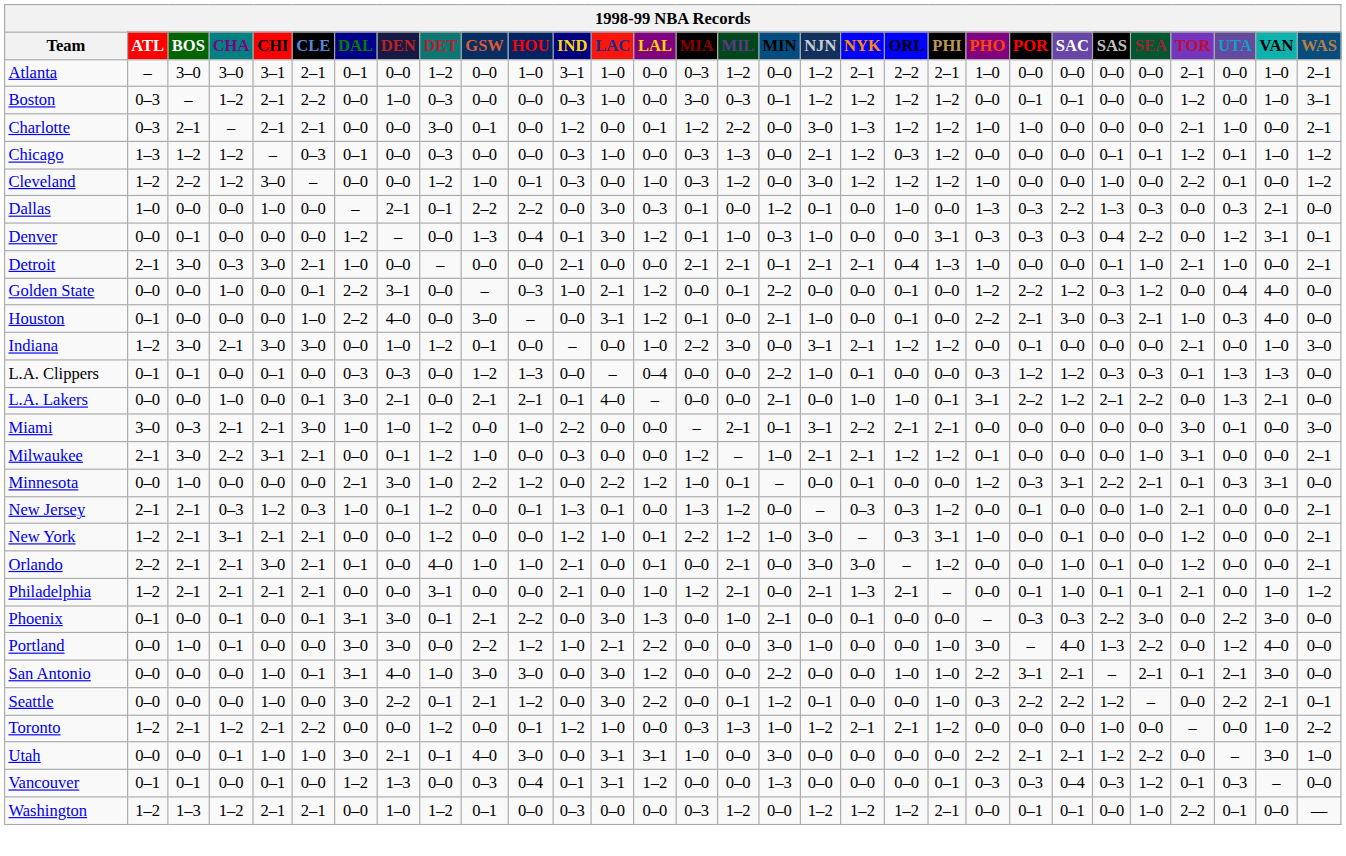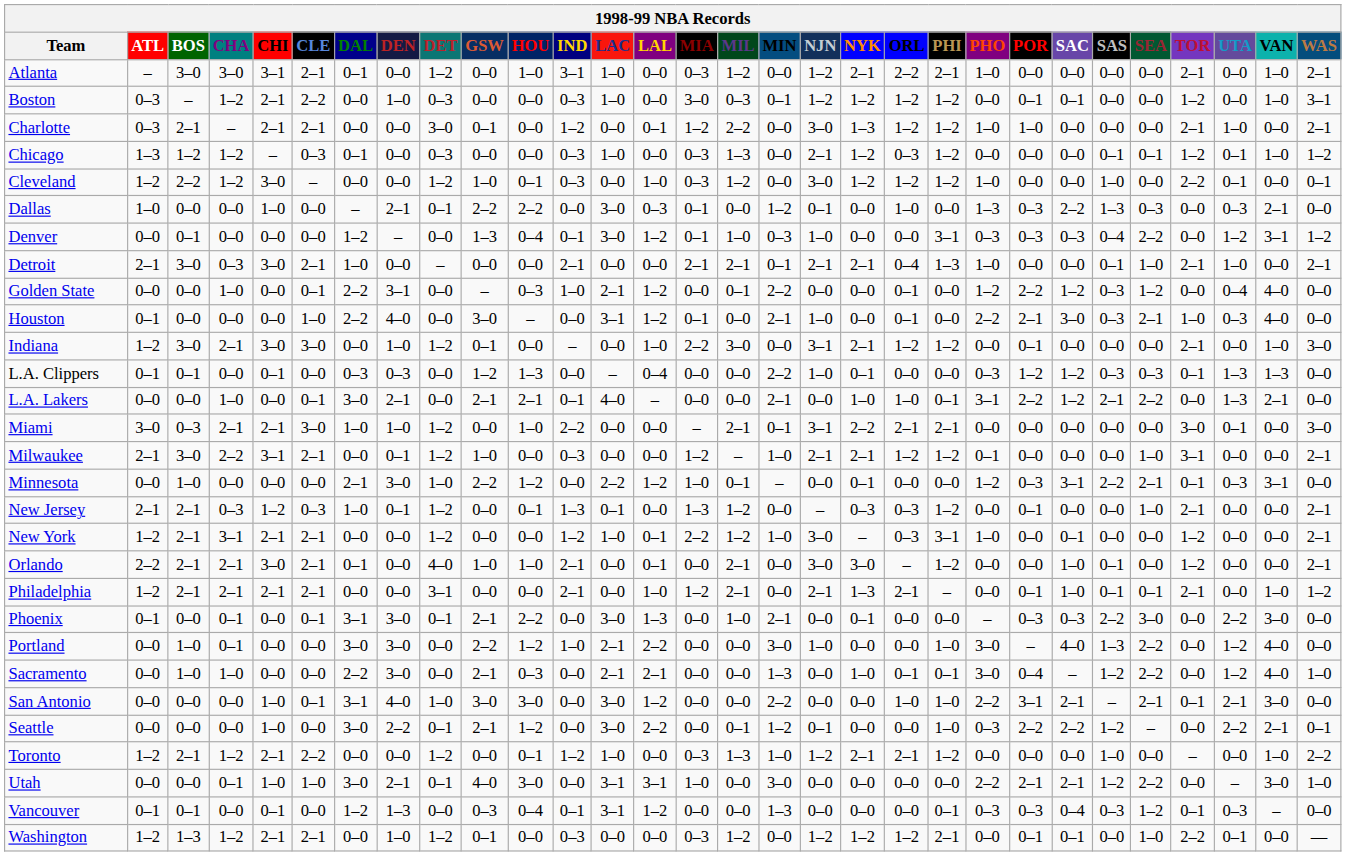 <table class="wikitable" style="font-size:90%; text-align:center;">
 <tr>
 <th colspan=30>1998-99 NBA Records</th>
 </tr>
 <tr>
 <th width=100>Team</th>
 <th style="background:#FF0000;color:#FFFFFF;width=35">ATL</th>
 <th style="background:#006400;color:#FFFFFF;width=35">BOS</th>
 <th style="background:#008080;color:#800080;width=35">CHA</th>
 <th style="background:#FF0000;color:#000000;width=35">CHI</th>
 <th style="background:#000000;color:#5787DC;width=35">CLE</th>
 <th style="background:#00008B;color:#008000;width=35">DAL</th>
 <th style="background:#141A44;color:#BC2224;width=35">DEN</th>
 <th style="background:#0C7674;color:#BB222C;width=35">DET</th>
 <th style="background:#072E63;color:#DC5A34;width=35">GSW</th>
 <th style="background:#002366;color:#FF0000;width=35">HOU</th>
 <th style="background:#000080;color:#FFD700;width=35">IND</th>
 <th style="background:#F9160D;color:#1A2E8B;width=35">LAC</th>
 <th style="background:#800080;color:#FFD700;width=35">LAL</th>
 <th style="background:#000000;color:#8B0000;width=35">MIA</th>
 <th style="background:#00471B;color:#5C378A;width=35">MIL</th>
 <th style="background:#044D80;color:#000000;width=35">MIN</th>
 <th style="background:#12305B;color:#C4CED4;width=35">NJN</th>
 <th style="background:#0000FF;color:#FF8C00;width=35">NYK</th>
 <th style="background:#0000FF;color:#000000;width=35">ORL</th>
 <th style="background:#000000;color:#BB9754;width=35">PHI</th>
 <th style="background:#800080;color:#FF4500;width=35">PHO</th>
 <th style="background:#000000;color:#FF0000;width=35">POR</th>
 <th style="background:#6846A8;color:#FFFFFF;width=35">SAC</th>
 <th style="background:#000000;color:#C0C0C0;width=35">SAS</th>
 <th style="background:#005831;color:#992634;width=35">SEA</th>
 <th style="background:#7436BF;color:#BE0F34;width=35">TOR</th>
 <th style="background:#644A9C;color:#149BC7;width=35">UTA</th>
 <th style="background:#0CB2AC;color:#000000;width=35">VAN</th>
 <th style="background:#044D7D;color:#BC7A44;width=35">WAS</th>
 </tr>
 <tr>
 <td style="text-align:left;"><a href='#'>Atlanta</a></td>
 <td>–</td>
 <td>3–0</td>
 <td>3–0</td>
 <td>3–1</td>
 <td>2–1</td>
 <td>0–1</td>
 <td>0–0</td>
 <td>1–2</td>
 <td>0–0</td>
 <td>1–0</td>
 <td>3–1</td>
 <td>1–0</td>
 <td>0–0</td>
 <td>0–3</td>
 <td>1–2</td>
 <td>0–0</td>
 <td>1–2</td>
 <td>2–1</td>
 <td>2–2</td>
 <td>2–1</td>
 <td>1–0</td>
 <td>0–0</td>
 <td>0–0</td>
 <td>0–0</td>
 <td>0–0</td>
 <td>2–1</td>
 <td>0–0</td>
 <td>1–0</td>
 <td>2–1</td>
 </tr>
 <tr>
 <td style="text-align:left;"><a href='#'>Boston</a></td>
 <td>0–3</td>
 <td>–</td>
 <td>1–2</td>
 <td>2–1</td>
 <td>2–2</td>
 <td>0–0</td>
 <td>1–0</td>
 <td>0–3</td>
 <td>0–0</td>
 <td>0–0</td>
 <td>0–3</td>
 <td>1–0</td>
 <td>0–0</td>
 <td>3–0</td>
 <td>0–3</td>
 <td>0–1</td>
 <td>1–2</td>
 <td>1–2</td>
 <td>1–2</td>
 <td>1–2</td>
 <td>0–0</td>
 <td>0–1</td>
 <td>0–1</td>
 <td>0–0</td>
 <td>0–0</td>
 <td>1–2</td>
 <td>0–0</td>
 <td>1–0</td>
 <td>3–1</td>
 </tr>
 <tr>
 <td style="text-align:left;"><a href='#'>Charlotte</a></td>
 <td>0–3</td>
 <td>2–1</td>
 <td>–</td>
 <td>2–1</td>
 <td>2–1</td>
 <td>0–0</td>
 <td>0–0</td>
 <td>3–0</td>
 <td>0–1</td>
 <td>0–0</td>
 <td>1–2</td>
 <td>0–0</td>
 <td>0–1</td>
 <td>1–2</td>
 <td>2–2</td>
 <td>0–0</td>
 <td>3–0</td>
 <td>1–3</td>
 <td>1–2</td>
 <td>1–2</td>
 <td>1–0</td>
 <td>1–0</td>
 <td>0–0</td>
 <td>0–0</td>
 <td>0–0</td>
 <td>2–1</td>
 <td>1–0</td>
 <td>0–0</td>
 <td>2–1</td>
 </tr>
 <tr>
 <td style="text-align:left;"><a href='#'>Chicago</a></td>
 <td>1–3</td>
 <td>1–2</td>
 <td>1–2</td>
 <td>–</td>
 <td>0–3</td>
 <td>0–1</td>
 <td>0–0</td>
 <td>0–3</td>
 <td>0–0</td>
 <td>0–0</td>
 <td>0–3</td>
 <td>1–0</td>
 <td>0–0</td>
 <td>0–3</td>
 <td>1–3</td>
 <td>0–0</td>
 <td>2–1</td>
 <td>1–2</td>
 <td>0–3</td>
 <td>1–2</td>
 <td>0–0</td>
 <td>0–0</td>
 <td>0–0</td>
 <td>0–1</td>
 <td>0–1</td>
 <td>1–2</td>
 <td>0–1</td>
 <td>1–0</td>
 <td>1–2</td>
 </tr>
 <tr>
 <td style="text-align:left;"><a href='#'>Cleveland</a></td>
 <td>1–2</td>
 <td>2–2</td>
 <td>1–2</td>
 <td>3–0</td>
 <td>–</td>
 <td>0–0</td>
 <td>0–0</td>
 <td>1–2</td>
 <td>1–0</td>
 <td>0–1</td>
 <td>0–3</td>
 <td>0–0</td>
 <td>1–0</td>
 <td>0–3</td>
 <td>1–2</td>
 <td>0–0</td>
 <td>3–0</td>
 <td>1–2</td>
 <td>1–2</td>
 <td>1–2</td>
 <td>1–0</td>
 <td>0–0</td>
 <td>0–0</td>
 <td>1–0</td>
 <td>0–0</td>
 <td>2–2</td>
 <td>0–1</td>
 <td>0–0</td>
-<td>1–2</td>
+<td>0–1</td>
 </tr>
 <tr>
 <td style="text-align:left;"><a href='#'>Dallas</a></td>
 <td>1–0</td>
 <td>0–0</td>
 <td>0–0</td>
 <td>1–0</td>
 <td>0–0</td>
 <td>–</td>
 <td>2–1</td>
 <td>0–1</td>
 <td>2–2</td>
 <td>2–2</td>
 <td>0–0</td>
 <td>3–0</td>
 <td>0–3</td>
 <td>0–1</td>
 <td>0–0</td>
 <td>1–2</td>
 <td>0–1</td>
 <td>0–0</td>
 <td>1–0</td>
 <td>0–0</td>
 <td>1–3</td>
 <td>0–3</td>
 <td>2–2</td>
 <td>1–3</td>
 <td>0–3</td>
 <td>0–0</td>
 <td>0–3</td>
 <td>2–1</td>
 <td>0–0</td>
 </tr>
 <tr>
 <td style="text-align:left;"><a href='#'>Denver</a></td>
 <td>0–0</td>
 <td>0–1</td>
 <td>0–0</td>
 <td>0–0</td>
 <td>0–0</td>
 <td>1–2</td>
 <td>–</td>
 <td>0–0</td>
 <td>1–3</td>
 <td>0–4</td>
 <td>0–1</td>
 <td>3–0</td>
 <td>1–2</td>
 <td>0–1</td>
 <td>1–0</td>
 <td>0–3</td>
 <td>1–0</td>
 <td>0–0</td>
 <td>0–0</td>
 <td>3–1</td>
 <td>0–3</td>
 <td>0–3</td>
 <td>0–3</td>
 <td>0–4</td>
 <td>2–2</td>
 <td>0–0</td>
 <td>1–2</td>
 <td>3–1</td>
-<td>0–1</td>
+<td>1–2</td>
 </tr>
 <tr>
 <td style="text-align:left;"><a href='#'>Detroit</a></td>
 <td>2–1</td>
 <td>3–0</td>
 <td>0–3</td>
 <td>3–0</td>
 <td>2–1</td>
 <td>1–0</td>
 <td>0–0</td>
 <td>–</td>
 <td>0–0</td>
 <td>0–0</td>
 <td>2–1</td>
 <td>0–0</td>
 <td>0–0</td>
 <td>2–1</td>
 <td>2–1</td>
 <td>0–1</td>
 <td>2–1</td>
 <td>2–1</td>
 <td>0–4</td>
 <td>1–3</td>
 <td>1–0</td>
 <td>0–0</td>
 <td>0–0</td>
 <td>0–1</td>
 <td>1–0</td>
 <td>2–1</td>
 <td>1–0</td>
 <td>0–0</td>
 <td>2–1</td>
 </tr>
 <tr>
 <td style="text-align:left;"><a href='#'>Golden State</a></td>
 <td>0–0</td>
 <td>0–0</td>
 <td>1–0</td>
 <td>0–0</td>
 <td>0–1</td>
 <td>2–2</td>
 <td>3–1</td>
 <td>0–0</td>
 <td>–</td>
 <td>0–3</td>
 <td>1–0</td>
 <td>2–1</td>
 <td>1–2</td>
 <td>0–0</td>
 <td>0–1</td>
 <td>2–2</td>
 <td>0–0</td>
 <td>0–0</td>
 <td>0–1</td>
 <td>0–0</td>
 <td>1–2</td>
 <td>2–2</td>
 <td>1–2</td>
 <td>0–3</td>
 <td>1–2</td>
 <td>0–0</td>
 <td>0–4</td>
 <td>4–0</td>
 <td>0–0</td>
 </tr>
 <tr>
 <td style="text-align:left;"><a href='#'>Houston</a></td>
 <td>0–1</td>
 <td>0–0</td>
 <td>0–0</td>
 <td>0–0</td>
 <td>1–0</td>
 <td>2–2</td>
 <td>4–0</td>
 <td>0–0</td>
 <td>3–0</td>
 <td>–</td>
 <td>0–0</td>
 <td>3–1</td>
 <td>1–2</td>
 <td>0–1</td>
 <td>0–0</td>
 <td>2–1</td>
 <td>1–0</td>
 <td>0–0</td>
 <td>0–1</td>
 <td>0–0</td>
 <td>2–2</td>
 <td>2–1</td>
 <td>3–0</td>
 <td>0–3</td>
 <td>2–1</td>
 <td>1–0</td>
 <td>0–3</td>
 <td>4–0</td>
 <td>0–0</td>
 </tr>
 <tr>
 <td style="text-align:left;"><a href='#'>Indiana</a></td>
 <td>1–2</td>
 <td>3–0</td>
 <td>2–1</td>
 <td>3–0</td>
 <td>3–0</td>
 <td>0–0</td>
 <td>1–0</td>
 <td>1–2</td>
 <td>0–1</td>
 <td>0–0</td>
 <td>–</td>
 <td>0–0</td>
 <td>1–0</td>
 <td>2–2</td>
 <td>3–0</td>
 <td>0–0</td>
 <td>3–1</td>
 <td>2–1</td>
 <td>1–2</td>
 <td>1–2</td>
 <td>0–0</td>
 <td>0–1</td>
 <td>0–0</td>
 <td>0–0</td>
 <td>0–0</td>
 <td>2–1</td>
 <td>0–0</td>
 <td>1–0</td>
 <td>3–0</td>
 </tr>
 <tr>
 <td style="text-align:left;">L.A. Clippers</td>
 <td>0–1</td>
 <td>0–1</td>
 <td>0–0</td>
 <td>0–1</td>
 <td>0–0</td>
 <td>0–3</td>
 <td>0–3</td>
 <td>0–0</td>
 <td>1–2</td>
 <td>1–3</td>
 <td>0–0</td>
 <td>–</td>
 <td>0–4</td>
 <td>0–0</td>
 <td>0–0</td>
 <td>2–2</td>
 <td>1–0</td>
 <td>0–1</td>
 <td>0–0</td>
 <td>0–0</td>
 <td>0–3</td>
 <td>1–2</td>
 <td>1–2</td>
 <td>0–3</td>
 <td>0–3</td>
 <td>0–1</td>
 <td>1–3</td>
 <td>1–3</td>
 <td>0–0</td>
 </tr>
 <tr>
 <td style="text-align:left;"><a href='#'>L.A. Lakers</a></td>
 <td>0–0</td>
 <td>0–0</td>
 <td>1–0</td>
 <td>0–0</td>
 <td>0–1</td>
 <td>3–0</td>
 <td>2–1</td>
 <td>0–0</td>
 <td>2–1</td>
 <td>2–1</td>
 <td>0–1</td>
 <td>4–0</td>
 <td>–</td>
 <td>0–0</td>
 <td>0–0</td>
 <td>2–1</td>
 <td>0–0</td>
 <td>1–0</td>
 <td>1–0</td>
 <td>0–1</td>
 <td>3–1</td>
 <td>2–2</td>
 <td>1–2</td>
 <td>2–1</td>
 <td>2–2</td>
 <td>0–0</td>
 <td>1–3</td>
 <td>2–1</td>
 <td>0–0</td>
 </tr>
 <tr>
 <td style="text-align:left;"><a href='#'>Miami</a></td>
 <td>3–0</td>
 <td>0–3</td>
 <td>2–1</td>
 <td>2–1</td>
 <td>3–0</td>
 <td>1–0</td>
 <td>1–0</td>
 <td>1–2</td>
 <td>0–0</td>
 <td>1–0</td>
 <td>2–2</td>
 <td>0–0</td>
 <td>0–0</td>
 <td>–</td>
 <td>2–1</td>
 <td>0–1</td>
 <td>3–1</td>
 <td>2–2</td>
 <td>2–1</td>
 <td>2–1</td>
 <td>0–0</td>
 <td>0–0</td>
 <td>0–0</td>
 <td>0–0</td>
 <td>0–0</td>
 <td>3–0</td>
 <td>0–1</td>
 <td>0–0</td>
 <td>3–0</td>
 </tr>
 <tr>
 <td style="text-align:left;"><a href='#'>Milwaukee</a></td>
 <td>2–1</td>
 <td>3–0</td>
 <td>2–2</td>
 <td>3–1</td>
 <td>2–1</td>
 <td>0–0</td>
 <td>0–1</td>
 <td>1–2</td>
 <td>1–0</td>
 <td>0–0</td>
 <td>0–3</td>
 <td>0–0</td>
 <td>0–0</td>
 <td>1–2</td>
 <td>–</td>
 <td>1–0</td>
 <td>2–1</td>
 <td>2–1</td>
 <td>1–2</td>
 <td>1–2</td>
 <td>0–1</td>
 <td>0–0</td>
 <td>0–0</td>
 <td>0–0</td>
 <td>1–0</td>
 <td>3–1</td>
 <td>0–0</td>
 <td>0–0</td>
 <td>2–1</td>
 </tr>
 <tr>
 <td style="text-align:left;"><a href='#'>Minnesota</a></td>
 <td>0–0</td>
 <td>1–0</td>
 <td>0–0</td>
 <td>0–0</td>
 <td>0–0</td>
 <td>2–1</td>
 <td>3–0</td>
 <td>1–0</td>
 <td>2–2</td>
 <td>1–2</td>
 <td>0–0</td>
 <td>2–2</td>
 <td>1–2</td>
 <td>1–0</td>
 <td>0–1</td>
 <td>–</td>
 <td>0–0</td>
 <td>0–1</td>
 <td>0–0</td>
 <td>0–0</td>
 <td>1–2</td>
 <td>0–3</td>
 <td>3–1</td>
 <td>2–2</td>
 <td>2–1</td>
 <td>0–1</td>
 <td>0–3</td>
 <td>3–1</td>
 <td>0–0</td>
 </tr>
 <tr>
 <td style="text-align:left;"><a href='#'>New Jersey</a></td>
 <td>2–1</td>
 <td>2–1</td>
 <td>0–3</td>
 <td>1–2</td>
 <td>0–3</td>
 <td>1–0</td>
 <td>0–1</td>
 <td>1–2</td>
 <td>0–0</td>
 <td>0–1</td>
 <td>1–3</td>
 <td>0–1</td>
 <td>0–0</td>
 <td>1–3</td>
 <td>1–2</td>
 <td>0–0</td>
 <td>–</td>
 <td>0–3</td>
 <td>0–3</td>
 <td>1–2</td>
 <td>0–0</td>
 <td>0–1</td>
 <td>0–0</td>
 <td>0–0</td>
 <td>1–0</td>
 <td>2–1</td>
 <td>0–0</td>
 <td>0–0</td>
 <td>2–1</td>
 </tr>
 <tr>
 <td style="text-align:left;"><a href='#'>New York</a></td>
 <td>1–2</td>
 <td>2–1</td>
 <td>3–1</td>
 <td>2–1</td>
 <td>2–1</td>
 <td>0–0</td>
 <td>0–0</td>
 <td>1–2</td>
 <td>0–0</td>
 <td>0–0</td>
 <td>1–2</td>
 <td>1–0</td>
 <td>0–1</td>
 <td>2–2</td>
 <td>1–2</td>
 <td>1–0</td>
 <td>3–0</td>
 <td>–</td>
 <td>0–3</td>
 <td>3–1</td>
 <td>1–0</td>
 <td>0–0</td>
 <td>0–1</td>
 <td>0–0</td>
 <td>0–0</td>
 <td>1–2</td>
 <td>0–0</td>
 <td>0–0</td>
 <td>2–1</td>
 </tr>
 <tr>
 <td style="text-align:left;"><a href='#'>Orlando</a></td>
 <td>2–2</td>
 <td>2–1</td>
 <td>2–1</td>
 <td>3–0</td>
 <td>2–1</td>
 <td>0–1</td>
 <td>0–0</td>
 <td>4–0</td>
 <td>1–0</td>
 <td>1–0</td>
 <td>2–1</td>
 <td>0–0</td>
 <td>0–1</td>
 <td>0–0</td>
 <td>2–1</td>
 <td>0–0</td>
 <td>3–0</td>
 <td>3–0</td>
 <td>–</td>
 <td>1–2</td>
 <td>0–0</td>
 <td>0–0</td>
 <td>1–0</td>
 <td>0–1</td>
 <td>0–0</td>
 <td>1–2</td>
 <td>0–0</td>
 <td>0–0</td>
 <td>2–1</td>
 </tr>
 <tr>
 <td style="text-align:left;"><a href='#'>Philadelphia</a></td>
 <td>1–2</td>
 <td>2–1</td>
 <td>2–1</td>
 <td>2–1</td>
 <td>2–1</td>
 <td>0–0</td>
 <td>0–0</td>
 <td>3–1</td>
 <td>0–0</td>
 <td>0–0</td>
 <td>2–1</td>
 <td>0–0</td>
 <td>1–0</td>
 <td>1–2</td>
 <td>2–1</td>
 <td>0–0</td>
 <td>2–1</td>
 <td>1–3</td>
 <td>2–1</td>
 <td>–</td>
 <td>0–0</td>
 <td>0–1</td>
 <td>1–0</td>
 <td>0–1</td>
 <td>0–1</td>
 <td>2–1</td>
 <td>0–0</td>
 <td>1–0</td>
 <td>1–2</td>
 </tr>
 <tr>
 <td style="text-align:left;"><a href='#'>Phoenix</a></td>
 <td>0–1</td>
 <td>0–0</td>
 <td>0–1</td>
 <td>0–0</td>
 <td>0–1</td>
 <td>3–1</td>
 <td>3–0</td>
 <td>0–1</td>
 <td>2–1</td>
 <td>2–2</td>
 <td>0–0</td>
 <td>3–0</td>
 <td>1–3</td>
 <td>0–0</td>
 <td>1–0</td>
 <td>2–1</td>
 <td>0–0</td>
 <td>0–1</td>
 <td>0–0</td>
 <td>0–0</td>
 <td>–</td>
 <td>0–3</td>
 <td>0–3</td>
 <td>2–2</td>
 <td>3–0</td>
 <td>0–0</td>
 <td>2–2</td>
 <td>3–0</td>
 <td>0–0</td>
 </tr>
 <tr>
 <td style="text-align:left;"><a href='#'>Portland</a></td>
 <td>0–0</td>
 <td>1–0</td>
 <td>0–1</td>
 <td>0–0</td>
 <td>0–0</td>
 <td>3–0</td>
 <td>3–0</td>
 <td>0–0</td>
 <td>2–2</td>
 <td>1–2</td>
 <td>1–0</td>
 <td>2–1</td>
 <td>2–2</td>
 <td>0–0</td>
 <td>0–0</td>
 <td>3–0</td>
 <td>1–0</td>
 <td>0–0</td>
 <td>0–0</td>
 <td>1–0</td>
 <td>3–0</td>
 <td>–</td>
 <td>4–0</td>
 <td>1–3</td>
 <td>2–2</td>
 <td>0–0</td>
 <td>1–2</td>
 <td>4–0</td>
 <td>0–0</td>
 </tr>
 <tr>
+<td style="text-align:left;"><a href='#'>Sacramento</a></td>
+<td>0–0</td>
+<td>1–0</td>
+<td>1–0</td>
+<td>0–0</td>
+<td>0–0</td>
+<td>2–2</td>
+<td>3–0</td>
+<td>0–0</td>
+<td>2–1</td>
+<td>0–3</td>
+<td>0–0</td>
+<td>2–1</td>
+<td>2–1</td>
+<td>0–0</td>
+<td>0–0</td>
+<td>1–3</td>
+<td>0–0</td>
+<td>1–0</td>
+<td>0–1</td>
+<td>0–1</td>
+<td>3–0</td>
+<td>0–4</td>
+<td>–</td>
+<td>1–2</td>
+<td>2–2</td>
+<td>0–0</td>
+<td>1–2</td>
+<td>4–0</td>
+<td>1–0</td>
+</tr>
+<tr>
 <td style="text-align:left;"><a href='#'>San Antonio</a></td>
 <td>0–0</td>
 <td>0–0</td>
 <td>0–0</td>
 <td>1–0</td>
 <td>0–1</td>
 <td>3–1</td>
 <td>4–0</td>
 <td>1–0</td>
 <td>3–0</td>
 <td>3–0</td>
 <td>0–0</td>
 <td>3–0</td>
 <td>1–2</td>
 <td>0–0</td>
 <td>0–0</td>
 <td>2–2</td>
 <td>0–0</td>
 <td>0–0</td>
 <td>1–0</td>
 <td>1–0</td>
 <td>2–2</td>
 <td>3–1</td>
 <td>2–1</td>
 <td>–</td>
 <td>2–1</td>
 <td>0–1</td>
 <td>2–1</td>
 <td>3–0</td>
 <td>0–0</td>
 </tr>
 <tr>
 <td style="text-align:left;"><a href='#'>Seattle</a></td>
 <td>0–0</td>
 <td>0–0</td>
 <td>0–0</td>
 <td>1–0</td>
 <td>0–0</td>
 <td>3–0</td>
 <td>2–2</td>
 <td>0–1</td>
 <td>2–1</td>
 <td>1–2</td>
 <td>0–0</td>
 <td>3–0</td>
 <td>2–2</td>
 <td>0–0</td>
 <td>0–1</td>
 <td>1–2</td>
 <td>0–1</td>
 <td>0–0</td>
 <td>0–0</td>
 <td>1–0</td>
 <td>0–3</td>
 <td>2–2</td>
 <td>2–2</td>
 <td>1–2</td>
 <td>–</td>
 <td>0–0</td>
 <td>2–2</td>
 <td>2–1</td>
 <td>0–1</td>
 </tr>
 <tr>
 <td style="text-align:left;"><a href='#'>Toronto</a></td>
 <td>1–2</td>
 <td>2–1</td>
 <td>1–2</td>
 <td>2–1</td>
 <td>2–2</td>
 <td>0–0</td>
 <td>0–0</td>
 <td>1–2</td>
 <td>0–0</td>
 <td>0–1</td>
 <td>1–2</td>
 <td>1–0</td>
 <td>0–0</td>
 <td>0–3</td>
 <td>1–3</td>
 <td>1–0</td>
 <td>1–2</td>
 <td>2–1</td>
 <td>2–1</td>
 <td>1–2</td>
 <td>0–0</td>
 <td>0–0</td>
 <td>0–0</td>
 <td>1–0</td>
 <td>0–0</td>
 <td>–</td>
 <td>0–0</td>
 <td>1–0</td>
 <td>2–2</td>
 </tr>
 <tr>
 <td style="text-align:left;"><a href='#'>Utah</a></td>
 <td>0–0</td>
 <td>0–0</td>
 <td>0–1</td>
 <td>1–0</td>
 <td>1–0</td>
 <td>3–0</td>
 <td>2–1</td>
 <td>0–1</td>
 <td>4–0</td>
 <td>3–0</td>
 <td>0–0</td>
 <td>3–1</td>
 <td>3–1</td>
 <td>1–0</td>
 <td>0–0</td>
 <td>3–0</td>
 <td>0–0</td>
 <td>0–0</td>
 <td>0–0</td>
 <td>0–0</td>
 <td>2–2</td>
 <td>2–1</td>
 <td>2–1</td>
 <td>1–2</td>
 <td>2–2</td>
 <td>0–0</td>
 <td>–</td>
 <td>3–0</td>
 <td>1–0</td>
 </tr>
 <tr>
 <td style="text-align:left;"><a href='#'>Vancouver</a></td>
 <td>0–1</td>
 <td>0–1</td>
 <td>0–0</td>
 <td>0–1</td>
 <td>0–0</td>
 <td>1–2</td>
 <td>1–3</td>
 <td>0–0</td>
 <td>0–3</td>
 <td>0–4</td>
 <td>0–1</td>
 <td>3–1</td>
 <td>1–2</td>
 <td>0–0</td>
 <td>0–0</td>
 <td>1–3</td>
 <td>0–0</td>
 <td>0–0</td>
 <td>0–0</td>
 <td>0–1</td>
 <td>0–3</td>
 <td>0–3</td>
 <td>0–4</td>
 <td>0–3</td>
 <td>1–2</td>
 <td>0–1</td>
 <td>0–3</td>
 <td>–</td>
 <td>0–0</td>
 </tr>
 <tr>
 <td style="text-align:left;"><a href='#'>Washington</a></td>
 <td>1–2</td>
 <td>1–3</td>
 <td>1–2</td>
 <td>2–1</td>
 <td>2–1</td>
 <td>0–0</td>
 <td>1–0</td>
 <td>1–2</td>
 <td>0–1</td>
 <td>0–0</td>
 <td>0–3</td>
 <td>0–0</td>
 <td>0–0</td>
 <td>0–3</td>
 <td>1–2</td>
 <td>0–0</td>
 <td>1–2</td>
 <td>1–2</td>
 <td>1–2</td>
 <td>2–1</td>
 <td>0–0</td>
 <td>0–1</td>
 <td>0–1</td>
 <td>0–0</td>
 <td>1–0</td>
 <td>2–2</td>
 <td>0–1</td>
 <td>0–0</td>
 <td>—</td>
 </tr>
 </table>
